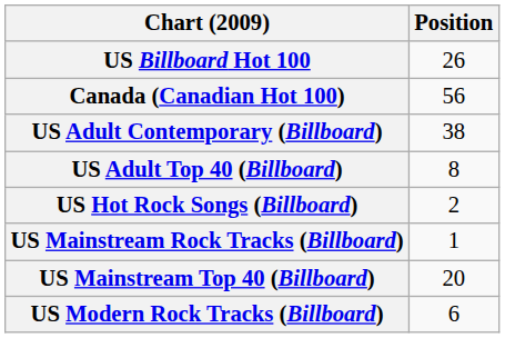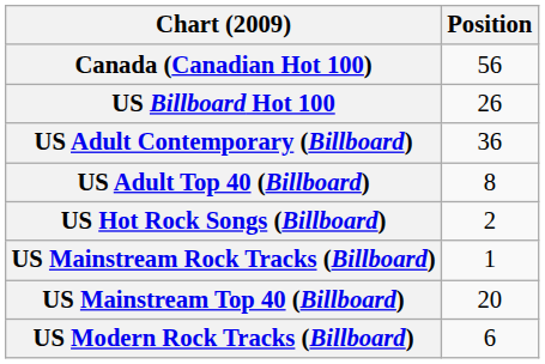 <table class="wikitable sortable plainrowheaders" style="text-align:center">
 <tr>
 <th scope="col">Chart (2009)</th>
 <th scope="col">Position</th>
 </tr>
 <tr>
+<th scope="row">Canada (<a href='#'>Canadian Hot 100</a>)</th>
+<td>56</td>
+</tr>
+<tr>
 <th scope="row">US <a href='#'><em>Billboard</em> Hot 100</a></th>
 <td>26</td>
 </tr>
 <tr>
-<th scope="row">Canada (<a href='#'>Canadian Hot 100</a>)</th>
-<td>56</td>
-</tr>
-<tr>
 <th scope="row">US <a href='#'>Adult Contemporary</a> (<em><a href='#'>Billboard</a></em>)</th>
-<td>38</td>
+<td>36</td>
 </tr>
 <tr>
 <th scope="row">US <a href='#'>Adult Top 40</a> (<em><a href='#'>Billboard</a></em>)</th>
 <td>8</td>
 </tr>
 <tr>
 <th scope="row">US <a href='#'>Hot Rock Songs</a> (<em><a href='#'>Billboard</a></em>)</th>
 <td>2</td>
 </tr>
 <tr>
 <th scope="row">US <a href='#'>Mainstream Rock Tracks</a> (<em><a href='#'>Billboard</a></em>)</th>
 <td>1</td>
 </tr>
 <tr>
 <th scope="row">US <a href='#'>Mainstream Top 40</a> (<em><a href='#'>Billboard</a></em>)</th>
 <td>20</td>
 </tr>
 <tr>
 <th scope="row">US <a href='#'>Modern Rock Tracks</a> (<em><a href='#'>Billboard</a></em>)</th>
 <td>6</td>
 </tr>
 </table>
